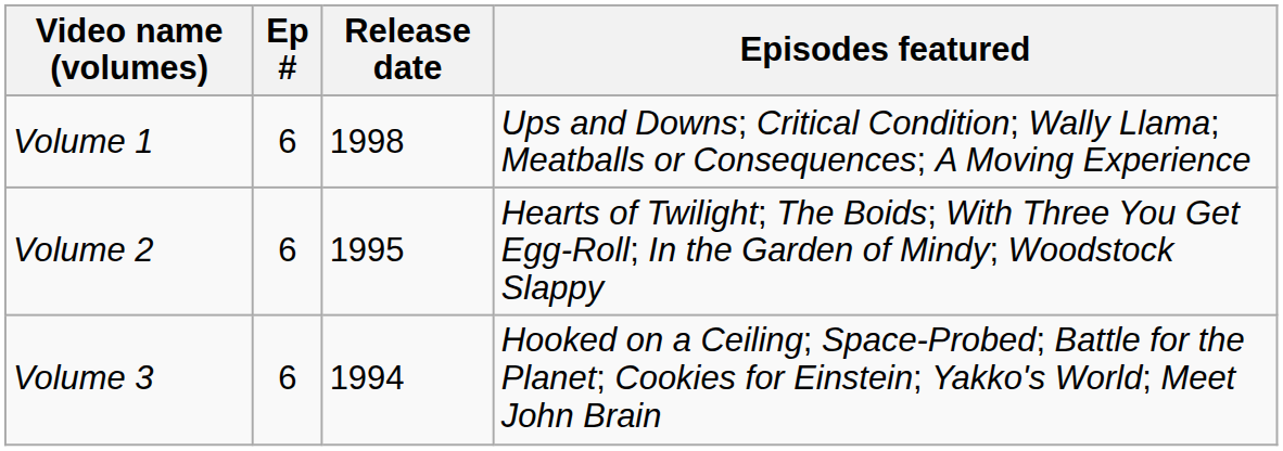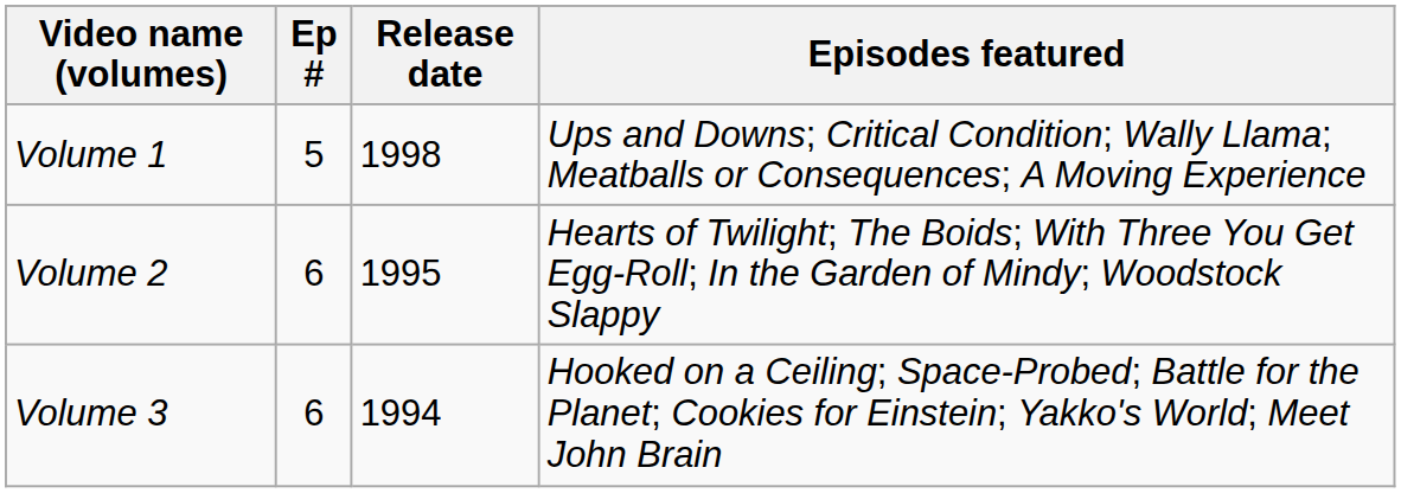 <table class="wikitable">
 <tr>
 <th>Video name (volumes)</th>
 <th>Ep #</th>
 <th>Release date</th>
 <th>Episodes featured</th>
 </tr>
 <tr>
 <td><em>Volume 1</em></td>
-<td align="center">6</td>
+<td align="center">5</td>
 <td>1998</td>
 <td><em>Ups and Downs</em>; <em>Critical Condition</em>; <em>Wally Llama</em>; <em>Meatballs or Consequences</em>; <em>A Moving Experience</em></td>
 </tr>
 <tr>
 <td><em>Volume 2</em></td>
 <td align="center">6</td>
 <td>1995</td>
 <td><em>Hearts of Twilight</em>; <em>The Boids</em>; <em>With Three You Get Egg-Roll</em>; <em>In the Garden of Mindy</em>; <em>Woodstock Slappy</em></td>
 </tr>
 <tr>
 <td><em>Volume 3</em></td>
 <td align="center">6</td>
 <td>1994</td>
 <td><em>Hooked on a Ceiling</em>; <em>Space-Probed</em>; <em>Battle for the Planet</em>; <em>Cookies for Einstein</em>; <em>Yakko's World</em>; <em>Meet John Brain</em></td>
 </tr>
 </table>
